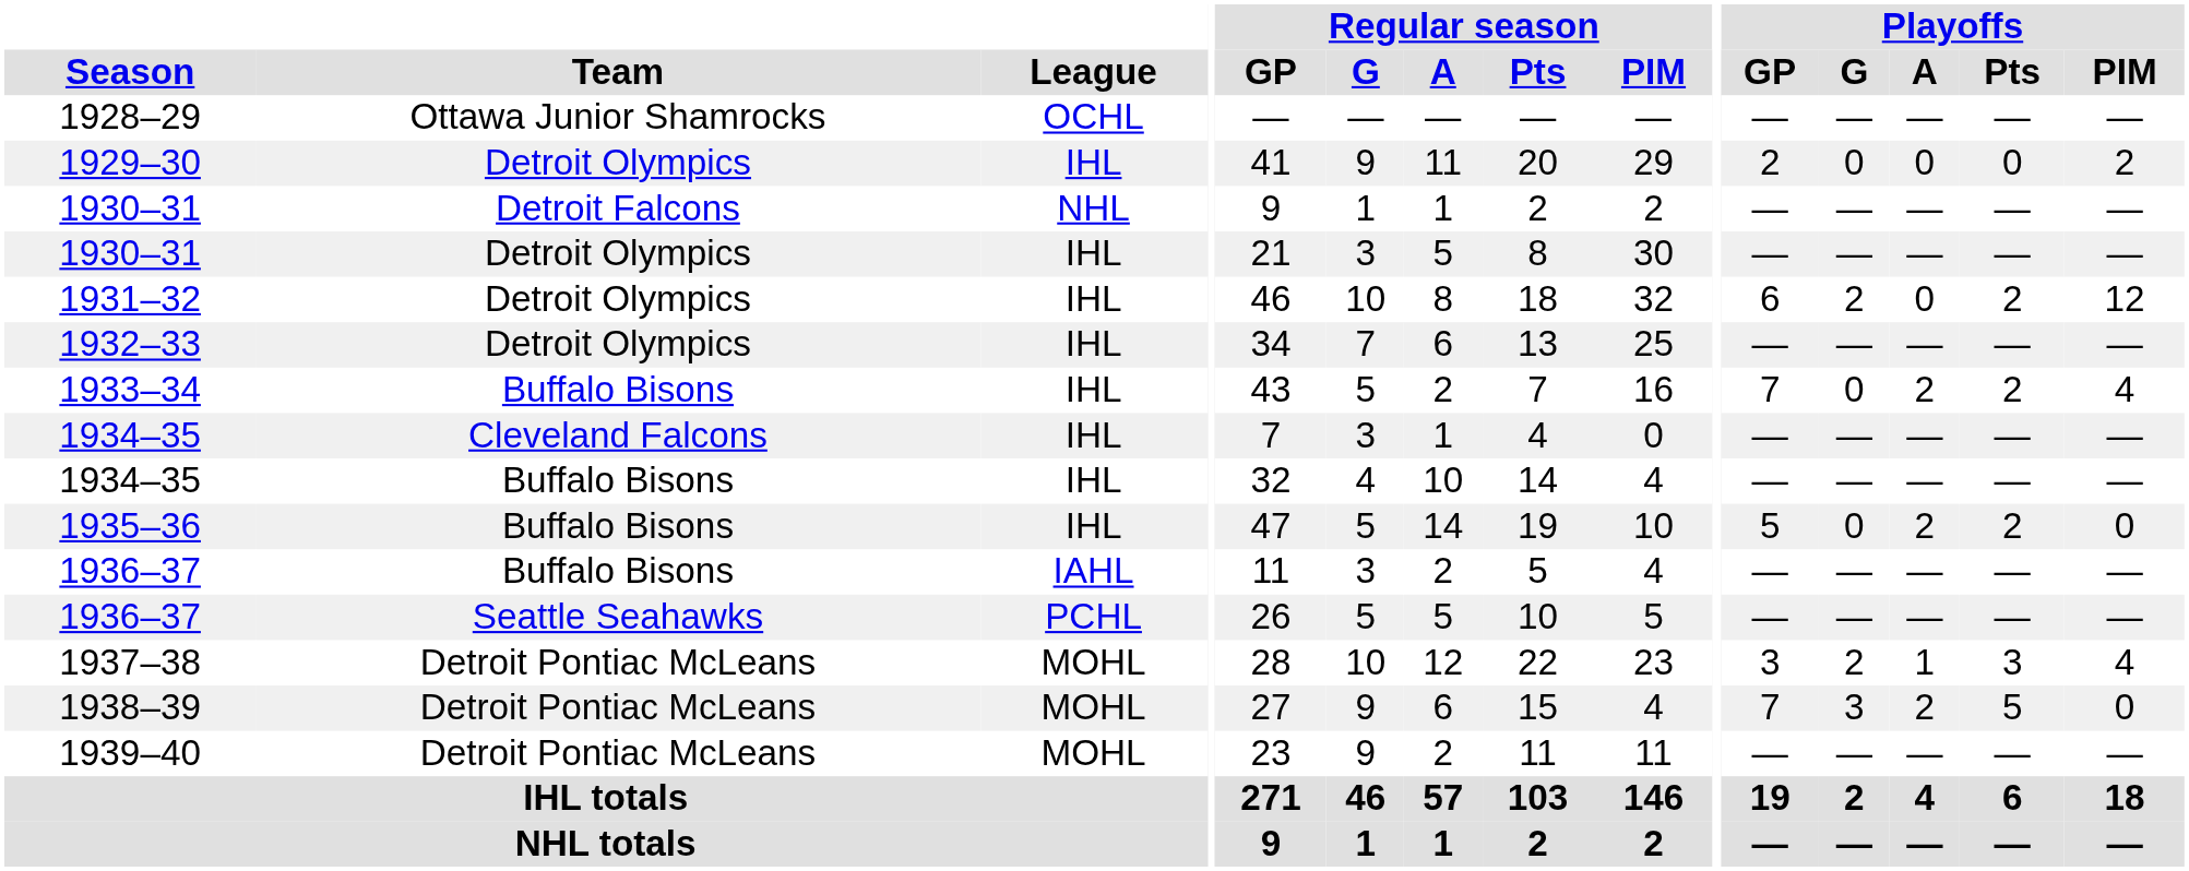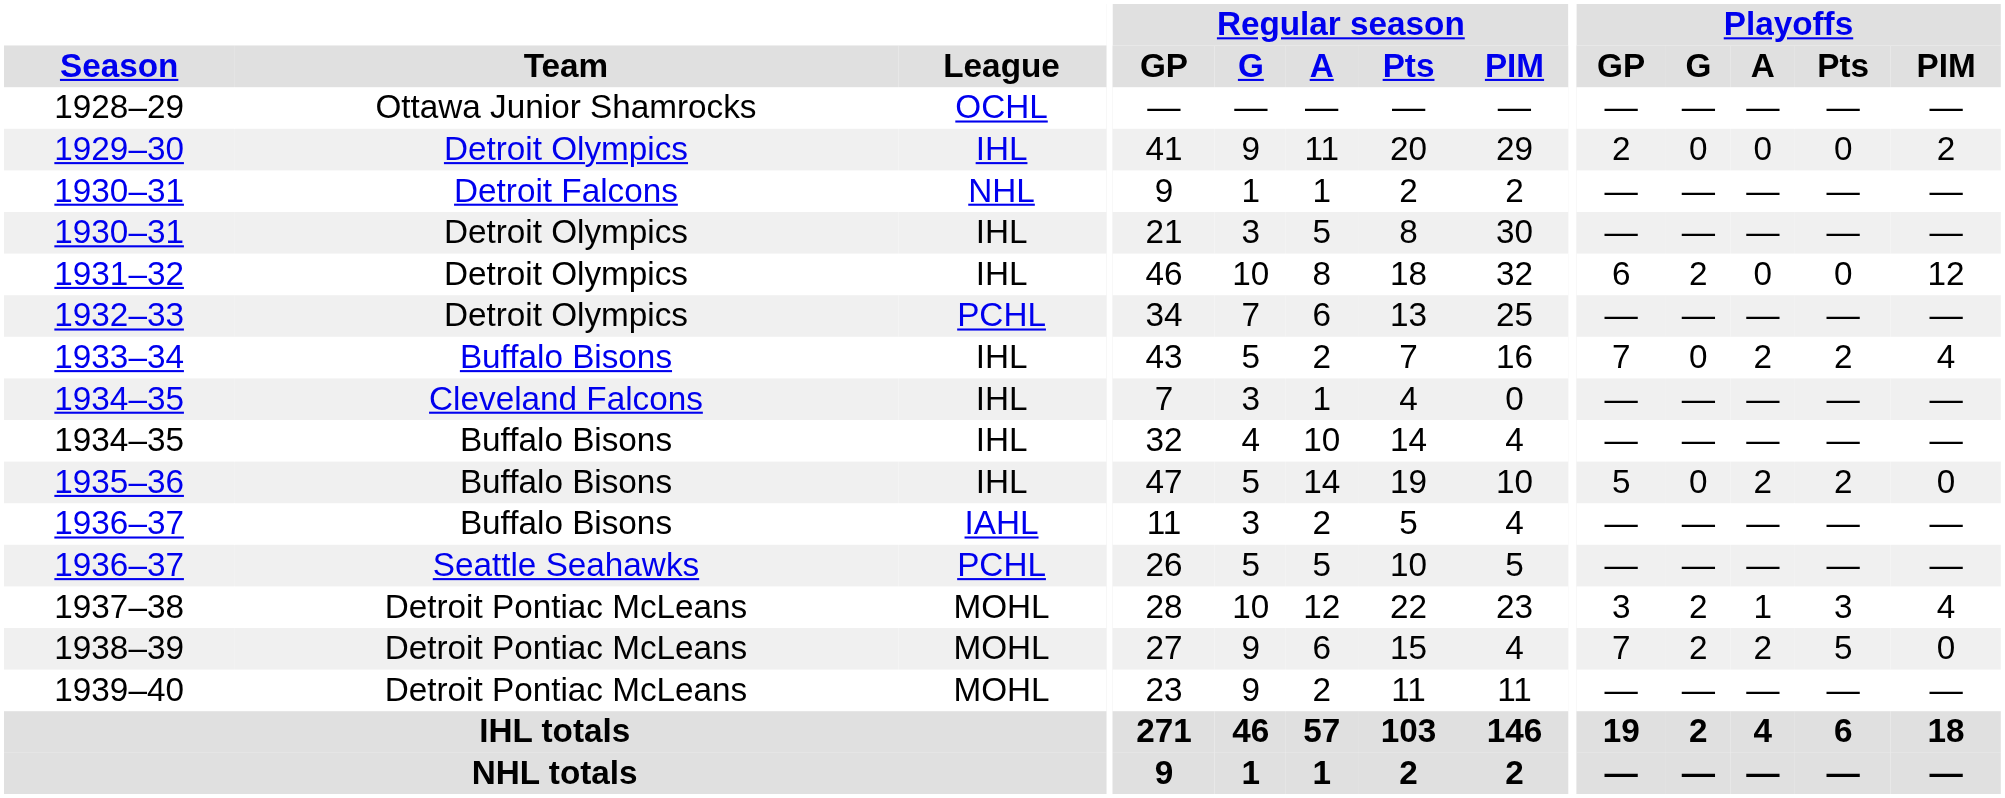 <table border="0" cellpadding="1" cellspacing="0" style="text-align:center; width:60em">
 <tr bgcolor="#e0e0e0">
 <th colspan="3" bgcolor="#ffffff"></th>
 <th rowspan="100" bgcolor="#ffffff"></th>
 <th colspan="5"><a href='#'>Regular season</a></th>
 <th rowspan="100" bgcolor="#ffffff"></th>
 <th colspan="5"><a href='#'>Playoffs</a></th>
 </tr>
 <tr bgcolor="#e0e0e0">
 <th><a href='#'>Season</a></th>
 <th>Team</th>
 <th>League</th>
 <th>GP</th>
 <th><a href='#'>G</a></th>
 <th><a href='#'>A</a></th>
 <th><a href='#'>Pts</a></th>
 <th><a href='#'>PIM</a></th>
 <th>GP</th>
 <th>G</th>
 <th>A</th>
 <th>Pts</th>
 <th>PIM</th>
 </tr>
 <tr>
 <td>1928–29</td>
 <td>Ottawa Junior Shamrocks</td>
 <td><a href='#'>OCHL</a></td>
 <td>—</td>
 <td>—</td>
 <td>—</td>
 <td>—</td>
 <td>—</td>
 <td>—</td>
 <td>—</td>
 <td>—</td>
 <td>—</td>
 <td>—</td>
 </tr>
 <tr bgcolor="#f0f0f0">
 <td><a href='#'>1929–30</a></td>
 <td><a href='#'>Detroit Olympics</a></td>
 <td><a href='#'>IHL</a></td>
 <td>41</td>
 <td>9</td>
 <td>11</td>
 <td>20</td>
 <td>29</td>
 <td>2</td>
 <td>0</td>
 <td>0</td>
 <td>0</td>
 <td>2</td>
 </tr>
 <tr>
 <td><a href='#'>1930–31</a></td>
 <td><a href='#'>Detroit Falcons</a></td>
 <td><a href='#'>NHL</a></td>
 <td>9</td>
 <td>1</td>
 <td>1</td>
 <td>2</td>
 <td>2</td>
 <td>—</td>
 <td>—</td>
 <td>—</td>
 <td>—</td>
 <td>—</td>
 </tr>
 <tr bgcolor="#f0f0f0">
 <td><a href='#'>1930–31</a></td>
 <td>Detroit Olympics</td>
 <td>IHL</td>
 <td>21</td>
 <td>3</td>
 <td>5</td>
 <td>8</td>
 <td>30</td>
 <td>—</td>
 <td>—</td>
 <td>—</td>
 <td>—</td>
 <td>—</td>
 </tr>
 <tr>
 <td><a href='#'>1931–32</a></td>
 <td>Detroit Olympics</td>
 <td>IHL</td>
 <td>46</td>
 <td>10</td>
 <td>8</td>
 <td>18</td>
 <td>32</td>
 <td>6</td>
 <td>2</td>
 <td>0</td>
-<td>2</td>
+<td>0</td>
 <td>12</td>
 </tr>
 <tr bgcolor="#f0f0f0">
 <td><a href='#'>1932–33</a></td>
 <td>Detroit Olympics</td>
-<td>IHL</td>
+<td><a href='#'>PCHL</a></td>
 <td>34</td>
 <td>7</td>
 <td>6</td>
 <td>13</td>
 <td>25</td>
 <td>—</td>
 <td>—</td>
 <td>—</td>
 <td>—</td>
 <td>—</td>
 </tr>
 <tr>
 <td><a href='#'>1933–34</a></td>
 <td><a href='#'>Buffalo Bisons</a></td>
 <td>IHL</td>
 <td>43</td>
 <td>5</td>
 <td>2</td>
 <td>7</td>
 <td>16</td>
 <td>7</td>
 <td>0</td>
 <td>2</td>
 <td>2</td>
 <td>4</td>
 </tr>
 <tr bgcolor="#f0f0f0">
 <td><a href='#'>1934–35</a></td>
 <td><a href='#'>Cleveland Falcons</a></td>
 <td>IHL</td>
 <td>7</td>
 <td>3</td>
 <td>1</td>
 <td>4</td>
 <td>0</td>
 <td>—</td>
 <td>—</td>
 <td>—</td>
 <td>—</td>
 <td>—</td>
 </tr>
 <tr>
 <td>1934–35</td>
 <td>Buffalo Bisons</td>
 <td>IHL</td>
 <td>32</td>
 <td>4</td>
 <td>10</td>
 <td>14</td>
 <td>4</td>
 <td>—</td>
 <td>—</td>
 <td>—</td>
 <td>—</td>
 <td>—</td>
 </tr>
 <tr bgcolor="#f0f0f0">
 <td><a href='#'>1935–36</a></td>
 <td>Buffalo Bisons</td>
 <td>IHL</td>
 <td>47</td>
 <td>5</td>
 <td>14</td>
 <td>19</td>
 <td>10</td>
 <td>5</td>
 <td>0</td>
 <td>2</td>
 <td>2</td>
 <td>0</td>
 </tr>
 <tr>
 <td><a href='#'>1936–37</a></td>
 <td>Buffalo Bisons</td>
 <td><a href='#'>IAHL</a></td>
 <td>11</td>
 <td>3</td>
 <td>2</td>
 <td>5</td>
 <td>4</td>
 <td>—</td>
 <td>—</td>
 <td>—</td>
 <td>—</td>
 <td>—</td>
 </tr>
 <tr bgcolor="#f0f0f0">
 <td><a href='#'>1936–37</a></td>
 <td><a href='#'>Seattle Seahawks</a></td>
 <td><a href='#'>PCHL</a></td>
 <td>26</td>
 <td>5</td>
 <td>5</td>
 <td>10</td>
 <td>5</td>
 <td>—</td>
 <td>—</td>
 <td>—</td>
 <td>—</td>
 <td>—</td>
 </tr>
 <tr>
 <td>1937–38</td>
 <td>Detroit Pontiac McLeans</td>
 <td>MOHL</td>
 <td>28</td>
 <td>10</td>
 <td>12</td>
 <td>22</td>
 <td>23</td>
 <td>3</td>
 <td>2</td>
 <td>1</td>
 <td>3</td>
 <td>4</td>
 </tr>
 <tr bgcolor="#f0f0f0">
 <td>1938–39</td>
 <td>Detroit Pontiac McLeans</td>
 <td>MOHL</td>
 <td>27</td>
 <td>9</td>
 <td>6</td>
 <td>15</td>
 <td>4</td>
 <td>7</td>
-<td>3</td>
+<td>2</td>
 <td>2</td>
 <td>5</td>
 <td>0</td>
 </tr>
 <tr>
 <td>1939–40</td>
 <td>Detroit Pontiac McLeans</td>
 <td>MOHL</td>
 <td>23</td>
 <td>9</td>
 <td>2</td>
 <td>11</td>
 <td>11</td>
 <td>—</td>
 <td>—</td>
 <td>—</td>
 <td>—</td>
 <td>—</td>
 </tr>
 <tr bgcolor="#e0e0e0">
 <th colspan="3">IHL totals</th>
 <th>271</th>
 <th>46</th>
 <th>57</th>
 <th>103</th>
 <th>146</th>
 <th>19</th>
 <th>2</th>
 <th>4</th>
 <th>6</th>
 <th>18</th>
 </tr>
 <tr bgcolor="#e0e0e0">
 <th colspan="3">NHL totals</th>
 <th>9</th>
 <th>1</th>
 <th>1</th>
 <th>2</th>
 <th>2</th>
 <th>—</th>
 <th>—</th>
 <th>—</th>
 <th>—</th>
 <th>—</th>
 </tr>
 </table>
